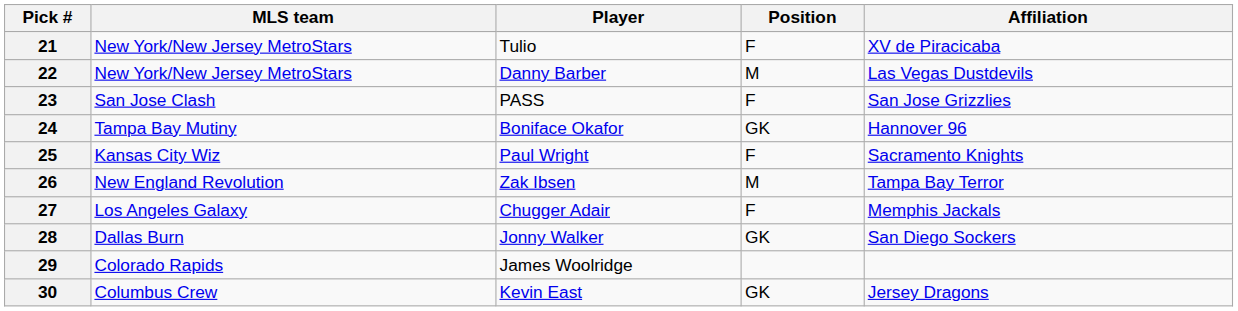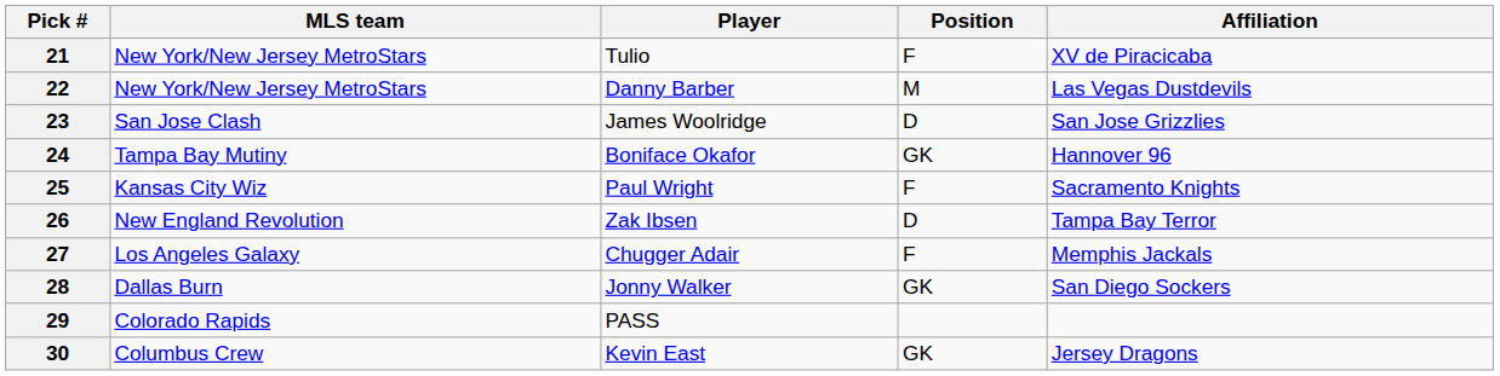 <table class="wikitable sortable" style="width:90%">
 <tr>
 <th width=7%>Pick #</th>
 <th width=33%>MLS team</th>
 <th width=20%>Player</th>
 <th width=10%>Position</th>
 <th width=33%>Affiliation</th>
 </tr>
 <tr>
 <th>21</th>
 <td><a href='#'>New York/New Jersey MetroStars</a></td>
 <td>Tulio</td>
 <td>F</td>
 <td><a href='#'>XV de Piracicaba</a></td>
 </tr>
 <tr>
 <th>22</th>
 <td><a href='#'>New York/New Jersey MetroStars</a></td>
 <td><a href='#'>Danny Barber</a></td>
 <td>M</td>
 <td><a href='#'>Las Vegas Dustdevils</a></td>
 </tr>
 <tr>
 <th>23</th>
 <td><a href='#'>San Jose Clash</a></td>
-<td>PASS</td>
-<td>F</td>
+<td>James Woolridge</td>
+<td>D</td>
 <td><a href='#'>San Jose Grizzlies</a></td>
 </tr>
 <tr>
 <th>24</th>
 <td><a href='#'>Tampa Bay Mutiny</a></td>
 <td><a href='#'>Boniface Okafor</a></td>
 <td>GK</td>
 <td><a href='#'>Hannover 96</a></td>
 </tr>
 <tr>
 <th>25</th>
 <td><a href='#'>Kansas City Wiz</a></td>
 <td><a href='#'>Paul Wright</a></td>
 <td>F</td>
 <td><a href='#'>Sacramento Knights</a></td>
 </tr>
 <tr>
 <th>26</th>
 <td><a href='#'>New England Revolution</a></td>
 <td><a href='#'>Zak Ibsen</a></td>
-<td>M</td>
+<td>D</td>
 <td><a href='#'>Tampa Bay Terror</a></td>
 </tr>
 <tr>
 <th>27</th>
 <td><a href='#'>Los Angeles Galaxy</a></td>
 <td><a href='#'>Chugger Adair</a></td>
 <td>F</td>
 <td><a href='#'>Memphis Jackals</a></td>
 </tr>
 <tr>
 <th>28</th>
 <td><a href='#'>Dallas Burn</a></td>
 <td><a href='#'>Jonny Walker</a></td>
 <td>GK</td>
 <td><a href='#'>San Diego Sockers</a></td>
 </tr>
 <tr>
 <th>29</th>
 <td><a href='#'>Colorado Rapids</a></td>
-<td>James Woolridge</td>
+<td>PASS</td>
 <td></td>
 <td></td>
 </tr>
 <tr>
 <th>30</th>
 <td><a href='#'>Columbus Crew</a></td>
 <td><a href='#'>Kevin East</a></td>
 <td>GK</td>
 <td><a href='#'>Jersey Dragons</a></td>
 </tr>
 </table>
